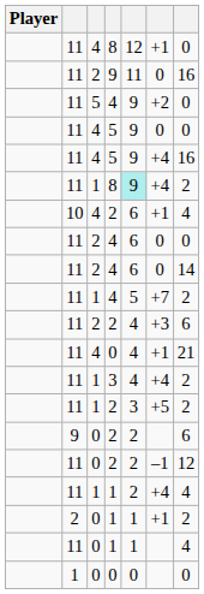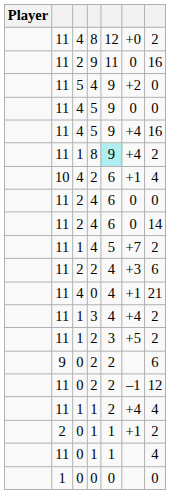 <table class="wikitable sortable" style="text-align:center;">
 <tr>
 <th>Player</th>
 <th></th>
 <th></th>
 <th></th>
 <th></th>
 <th data-sort-type="number"></th>
 <th></th>
 </tr>
 <tr>
 <td></td>
 <td>11</td>
 <td>4</td>
 <td>8</td>
 <td>12</td>
-<td>+1</td>
-<td>0</td>
+<td>+0</td>
+<td>2</td>
 </tr>
 <tr>
 <td></td>
 <td>11</td>
 <td>2</td>
 <td>9</td>
 <td>11</td>
 <td>0</td>
 <td>16</td>
 </tr>
 <tr>
 <td></td>
 <td>11</td>
 <td>5</td>
 <td>4</td>
 <td>9</td>
 <td>+2</td>
 <td>0</td>
 </tr>
 <tr>
 <td></td>
 <td>11</td>
 <td>4</td>
 <td>5</td>
 <td>9</td>
 <td>0</td>
 <td>0</td>
 </tr>
 <tr>
 <td></td>
 <td>11</td>
 <td>4</td>
 <td>5</td>
 <td>9</td>
 <td>+4</td>
 <td>16</td>
 </tr>
 <tr>
 <td></td>
 <td>11</td>
 <td>1</td>
 <td>8</td>
 <td style="background: paleturquoise;">9</td>
 <td>+4</td>
 <td>2</td>
 </tr>
 <tr>
 <td></td>
 <td>10</td>
 <td>4</td>
 <td>2</td>
 <td>6</td>
 <td>+1</td>
 <td>4</td>
 </tr>
 <tr>
 <td></td>
 <td>11</td>
 <td>2</td>
 <td>4</td>
 <td>6</td>
 <td>0</td>
 <td>0</td>
 </tr>
 <tr>
 <td></td>
 <td>11</td>
 <td>2</td>
 <td>4</td>
 <td>6</td>
 <td>0</td>
 <td>14</td>
 </tr>
 <tr>
 <td></td>
 <td>11</td>
 <td>1</td>
 <td>4</td>
 <td>5</td>
 <td>+7</td>
 <td>2</td>
 </tr>
 <tr>
 <td></td>
 <td>11</td>
 <td>2</td>
 <td>2</td>
 <td>4</td>
 <td>+3</td>
 <td>6</td>
 </tr>
 <tr>
 <td></td>
 <td>11</td>
 <td>4</td>
 <td>0</td>
 <td>4</td>
 <td>+1</td>
 <td>21</td>
 </tr>
 <tr>
 <td></td>
 <td>11</td>
 <td>1</td>
 <td>3</td>
 <td>4</td>
 <td>+4</td>
 <td>2</td>
 </tr>
 <tr>
 <td></td>
 <td>11</td>
 <td>1</td>
 <td>2</td>
 <td>3</td>
 <td>+5</td>
 <td>2</td>
 </tr>
 <tr>
 <td></td>
 <td>9</td>
 <td>0</td>
 <td>2</td>
 <td>2</td>
 <td></td>
 <td>6</td>
 </tr>
 <tr>
 <td></td>
 <td>11</td>
 <td>0</td>
 <td>2</td>
 <td>2</td>
 <td>–1</td>
 <td>12</td>
 </tr>
 <tr>
 <td></td>
 <td>11</td>
 <td>1</td>
 <td>1</td>
 <td>2</td>
 <td>+4</td>
 <td>4</td>
 </tr>
 <tr>
 <td></td>
 <td>2</td>
 <td>0</td>
 <td>1</td>
 <td>1</td>
 <td>+1</td>
 <td>2</td>
 </tr>
 <tr>
 <td></td>
 <td>11</td>
 <td>0</td>
 <td>1</td>
 <td>1</td>
 <td></td>
 <td>4</td>
 </tr>
 <tr>
 <td></td>
 <td>1</td>
 <td>0</td>
 <td>0</td>
 <td>0</td>
 <td></td>
 <td>0</td>
 </tr>
 </table>
